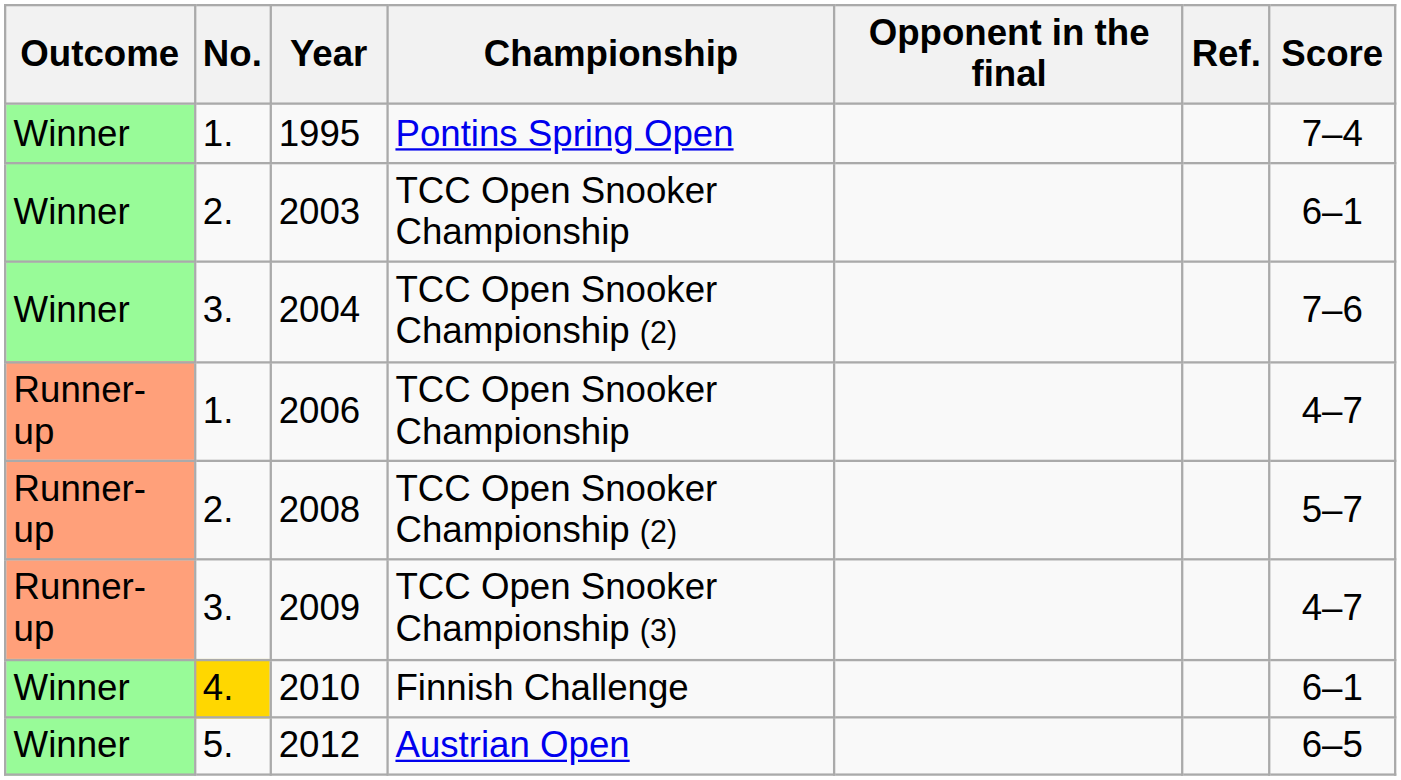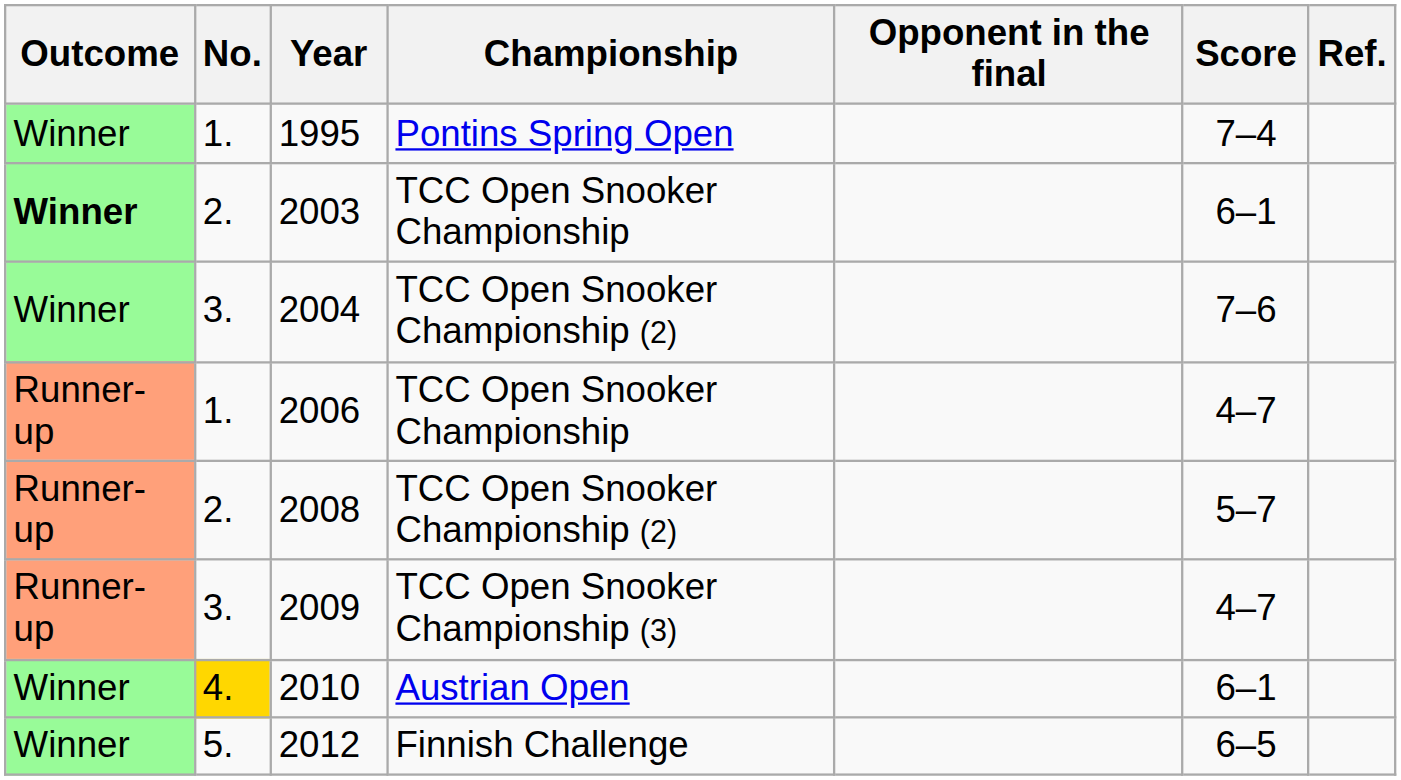 <table class="wikitable sortable">
 <tr>
 <th style="width:80px;">Outcome</th>
 <th style="width:20px;">No.</th>
 <th style="width:50px;">Year</th>
 <th style="width:250px;">Championship</th>
 <th style="width:200px;">Opponent in the final</th>
+<th style="width:50px;">Score</th>
 <th style="width:30px;" class=unsortable>Ref.</th>
-<th style="width:50px;">Score</th>
 </tr>
 <tr>
 <td style="background:#98FB98">Winner</td>
 <td>1.</td>
 <td>1995</td>
 <td><a href='#'>Pontins Spring Open</a></td>
 <td> </td>
+<td align="center">7–4</td>
 <td align="center"></td>
-<td align="center">7–4</td>
 </tr>
 <tr>
-<td style="background:#98FB98">Winner</td>
+<td style="background:#98FB98"><strong>Winner</strong></td>
 <td>2.</td>
 <td>2003</td>
 <td>TCC Open Snooker Championship</td>
 <td> </td>
+<td align="center">6–1</td>
 <td align="center"></td>
-<td align="center">6–1</td>
 </tr>
 <tr>
 <td style="background:#98FB98">Winner</td>
 <td>3.</td>
 <td>2004</td>
 <td>TCC Open Snooker Championship <small>(2)</small></td>
 <td> </td>
+<td align="center">7–6</td>
 <td align="center"></td>
-<td align="center">7–6</td>
 </tr>
 <tr>
 <td style="background:#ffa07a">Runner-up</td>
 <td>1.</td>
 <td>2006</td>
 <td>TCC Open Snooker Championship</td>
 <td> </td>
+<td align="center">4–7</td>
 <td align="center"></td>
-<td align="center">4–7</td>
 </tr>
 <tr>
 <td style="background:#ffa07a">Runner-up</td>
 <td>2.</td>
 <td>2008</td>
 <td>TCC Open Snooker Championship <small>(2)</small></td>
 <td> </td>
+<td align="center">5–7</td>
 <td align="center"></td>
-<td align="center">5–7</td>
 </tr>
 <tr>
 <td style="background:#ffa07a">Runner-up</td>
 <td>3.</td>
 <td>2009</td>
 <td>TCC Open Snooker Championship <small>(3)</small></td>
 <td> </td>
+<td align="center">4–7</td>
 <td align="center"></td>
-<td align="center">4–7</td>
 </tr>
 <tr>
 <td style="background:#98FB98">Winner</td>
 <td style="background: gold;">4.</td>
 <td>2010</td>
-<td>Finnish Challenge</td>
+<td><a href='#'>Austrian Open</a></td>
 <td> </td>
+<td align="center">6–1</td>
 <td align="center"></td>
-<td align="center">6–1</td>
 </tr>
 <tr>
 <td style="background:#98FB98">Winner</td>
 <td>5.</td>
 <td>2012</td>
-<td><a href='#'>Austrian Open</a></td>
+<td>Finnish Challenge</td>
 <td> </td>
+<td align="center">6–5</td>
 <td align="center"></td>
-<td align="center">6–5</td>
 </tr>
 </table>
